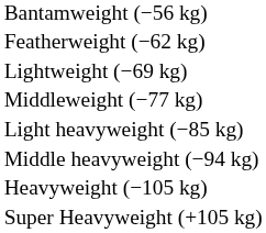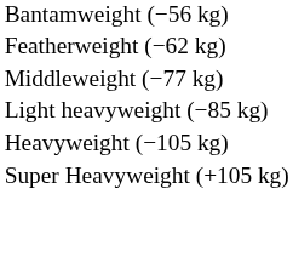 <table>
 <tr valign="top">
 <td>Bantamweight (−56 kg)<br></td>
 <td></td>
 <td></td>
 <td></td>
 </tr>
 <tr valign="top">
 <td>Featherweight (−62 kg)<br></td>
-<td></td>
-<td></td>
-<td></td>
-</tr>
-<tr valign="top">
-<td>Lightweight (−69 kg)<br></td>
 <td></td>
 <td></td>
 <td></td>
 </tr>
 <tr valign="top">
 <td>Middleweight (−77 kg)<br></td>
 <td></td>
 <td></td>
 <td></td>
 </tr>
 <tr valign="top">
 <td>Light heavyweight (−85 kg)<br></td>
 <td></td>
 <td></td>
 <td></td>
 </tr>
 <tr valign="top">
-<td>Middle heavyweight (−94 kg)<br></td>
-<td></td>
-<td></td>
-<td></td>
-</tr>
-<tr valign="top">
 <td>Heavyweight (−105 kg)<br></td>
 <td></td>
 <td></td>
 <td></td>
 </tr>
 <tr valign="top">
 <td>Super Heavyweight (+105 kg)<br></td>
 <td></td>
 <td></td>
 <td></td>
 </tr>
 </table>
